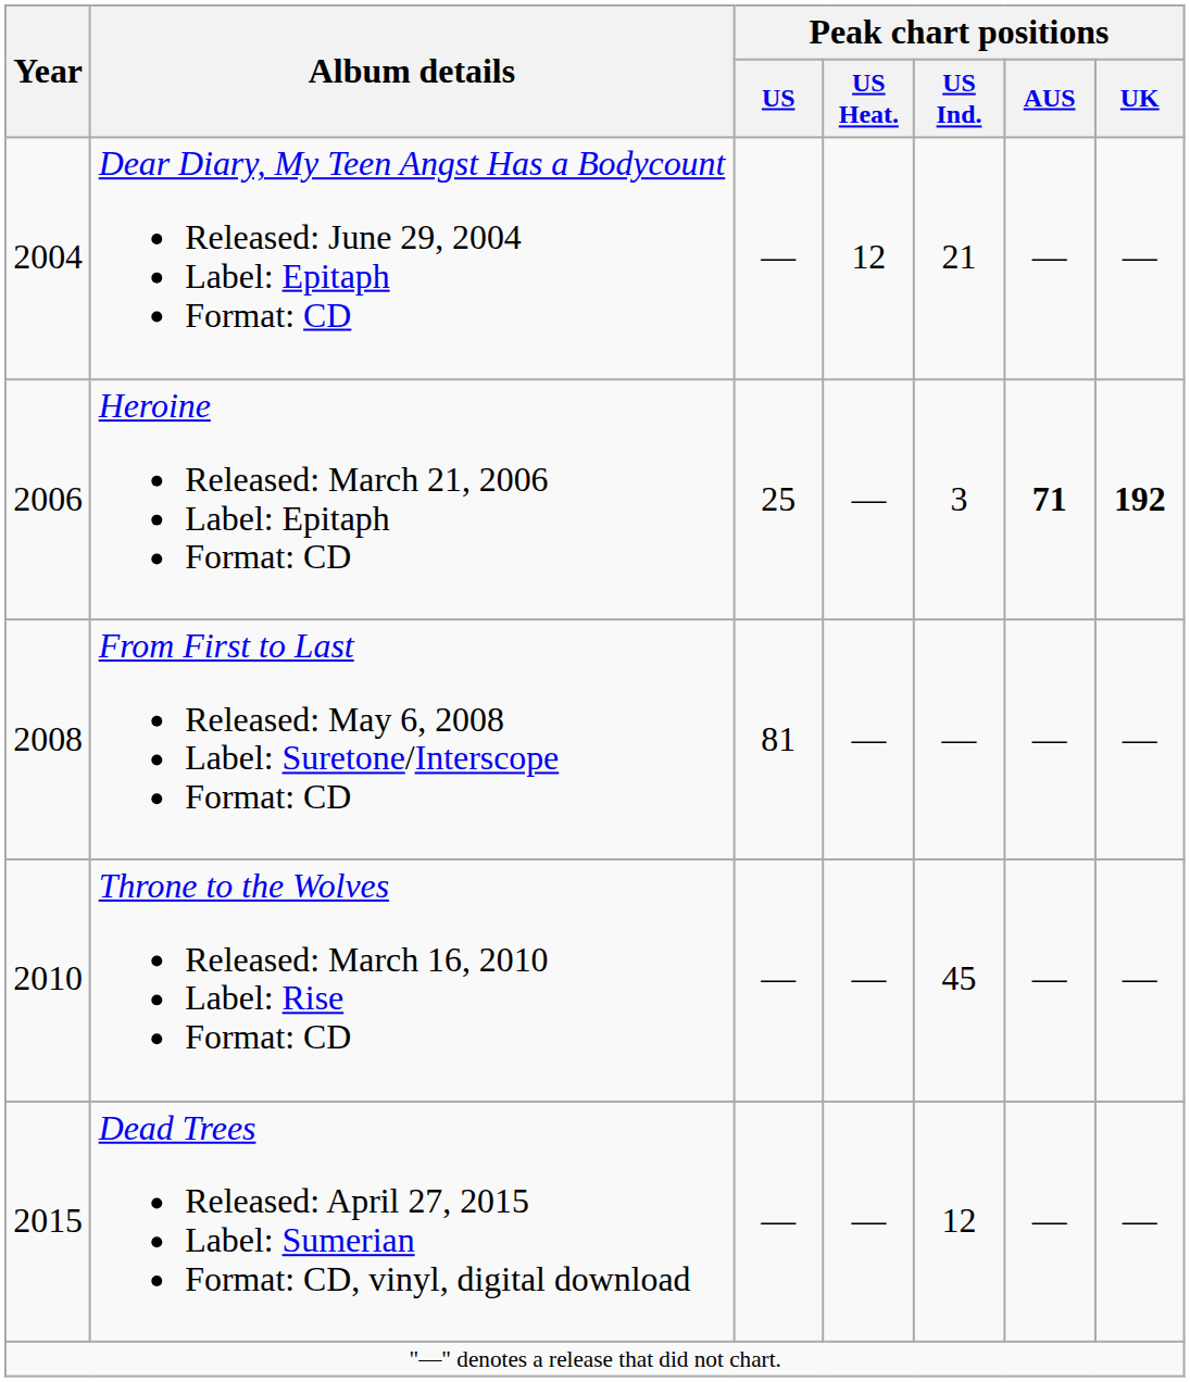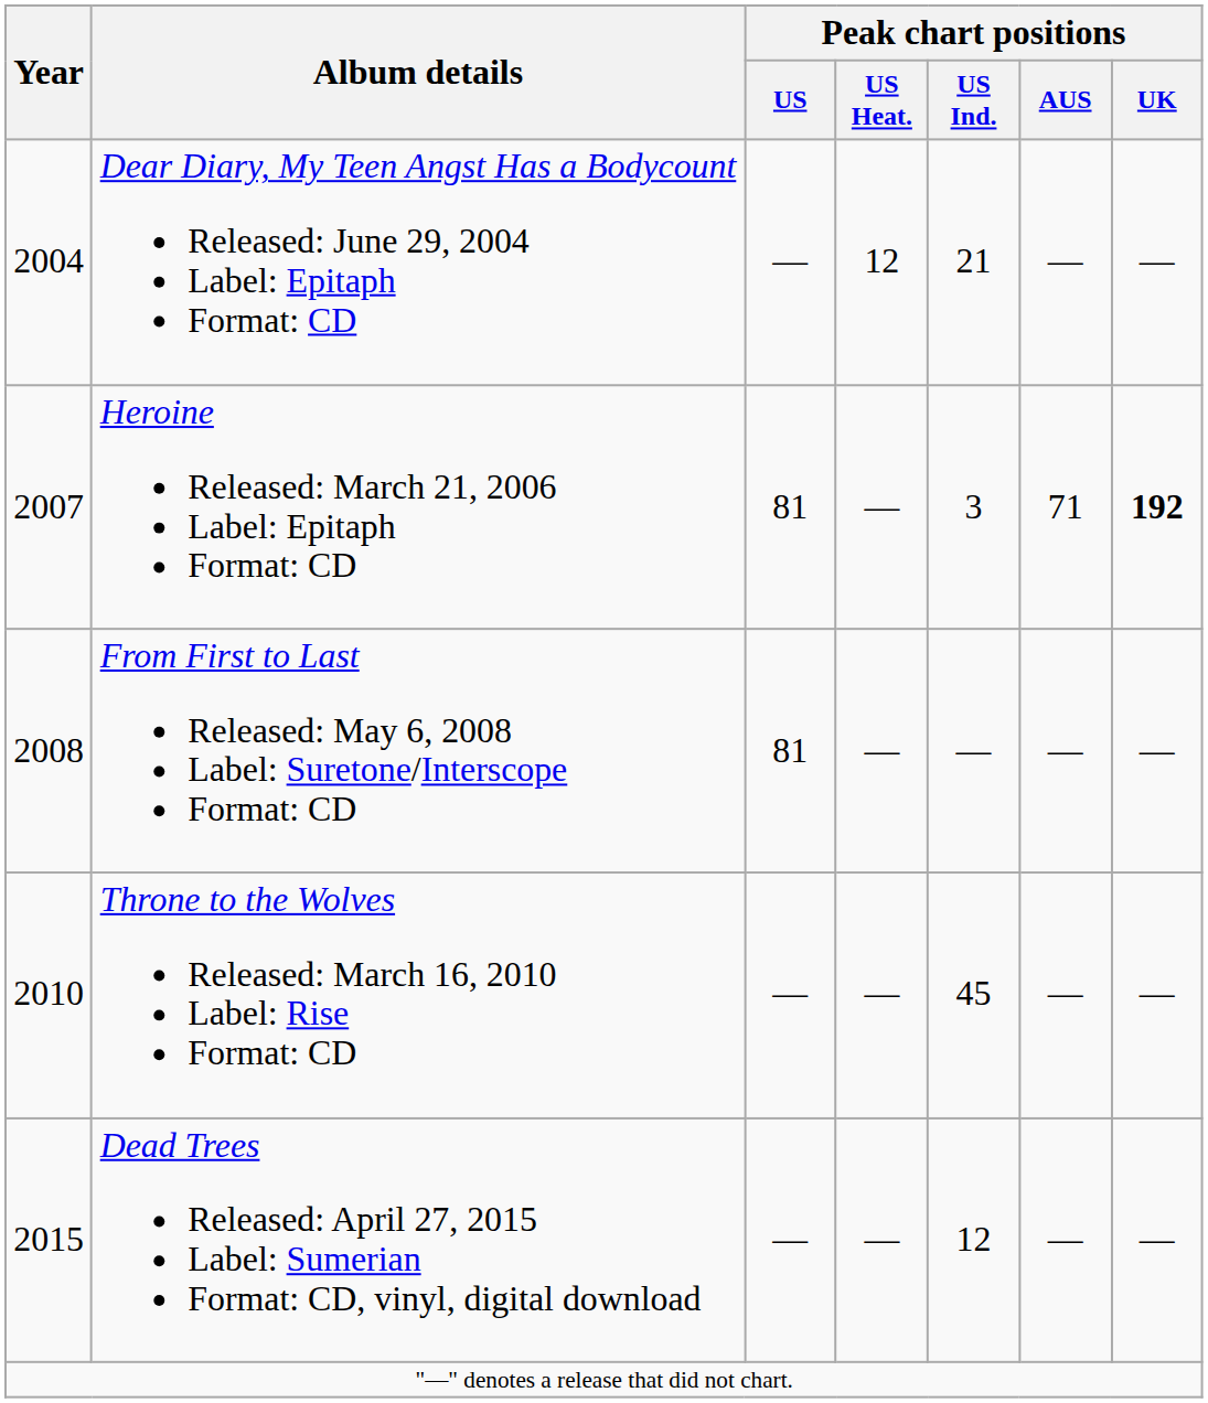 <table class="wikitable">
 <tr>
 <th rowspan="2">Year</th>
 <th rowspan="2">Album details</th>
 <th colspan="5">Peak chart positions</th>
 </tr>
 <tr>
 <th style="width:3em;font-size:75%"><a href='#'>US</a><br></th>
 <th style="width:3em;font-size:75%"><a href='#'>US<br>Heat.</a><br></th>
 <th style="width:3em;font-size:75%"><a href='#'>US<br>Ind.</a><br></th>
 <th style="width:3em;font-size:75%"><a href='#'>AUS</a><br></th>
 <th style="width:3em;font-size:75%"><a href='#'>UK</a><br></th>
 </tr>
 <tr>
 <td align="center">2004</td>
 <td align="left"><em><a href='#'>Dear Diary, My Teen Angst Has a Bodycount</a></em><br><ul><li>Released: June 29, 2004</li><li>Label: <a href='#'>Epitaph</a></li><li>Format: <a href='#'>CD</a></li></ul></td>
 <td align="center">—</td>
 <td align="center">12</td>
 <td align="center">21</td>
 <td align="center">—</td>
 <td align="center">—</td>
 </tr>
 <tr>
-<td align="center">2006</td>
+<td align="center">2007</td>
 <td align="left"><em><a href='#'>Heroine</a></em><br><ul><li>Released: March 21, 2006</li><li>Label: Epitaph</li><li>Format: CD</li></ul></td>
-<td align="center">25</td>
+<td align="center">81</td>
 <td align="center">—</td>
 <td align="center">3</td>
-<td align="center"><strong>71</strong></td>
+<td align="center">71</td>
 <td align="center"><strong>192</strong></td>
 </tr>
 <tr>
 <td align="center">2008</td>
 <td align="left"><em><a href='#'>From First to Last</a></em><br><ul><li>Released: May 6, 2008</li><li>Label: <a href='#'>Suretone</a>/<a href='#'>Interscope</a></li><li>Format: CD</li></ul></td>
 <td align="center">81</td>
 <td align="center">—</td>
 <td align="center">—</td>
 <td align="center">—</td>
 <td align="center">—</td>
 </tr>
 <tr>
 <td align="center">2010</td>
 <td align="left"><em><a href='#'>Throne to the Wolves</a></em><br><ul><li>Released: March 16, 2010</li><li>Label: <a href='#'>Rise</a></li><li>Format: CD</li></ul></td>
 <td align="center">—</td>
 <td align="center">—</td>
 <td align="center">45</td>
 <td align="center">—</td>
 <td align="center">—</td>
 </tr>
 <tr>
 <td align="center">2015</td>
 <td align="left"><em><a href='#'>Dead Trees</a></em><br><ul><li>Released: April 27, 2015</li><li>Label: <a href='#'>Sumerian</a></li><li>Format: CD, vinyl, digital download</li></ul></td>
 <td align="center">—</td>
 <td align="center">—</td>
 <td align="center">12</td>
 <td align="center">—</td>
 <td align="center">—</td>
 </tr>
 <tr>
 <td colspan="11" align="center" style="font-size: 8pt">"—" denotes a release that did not chart.</td>
 </tr>
 </table>
